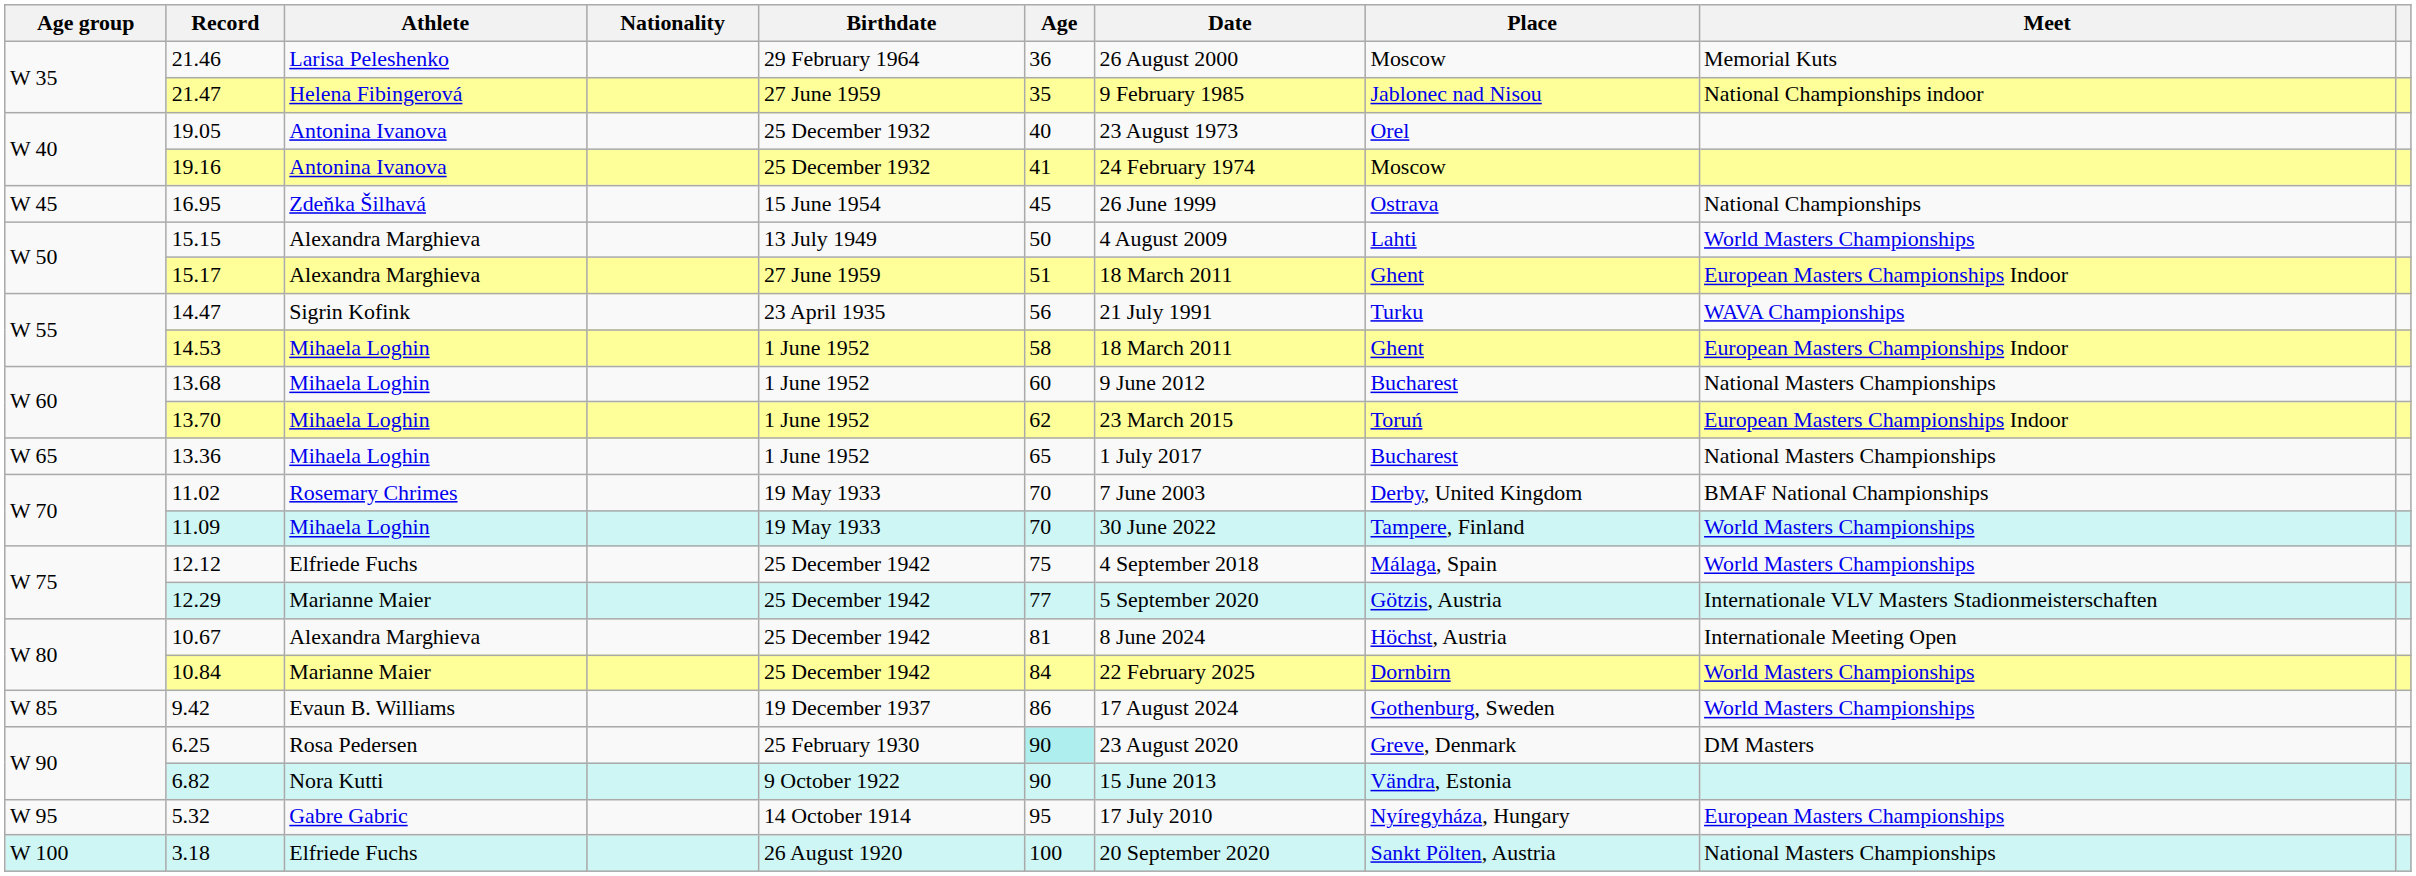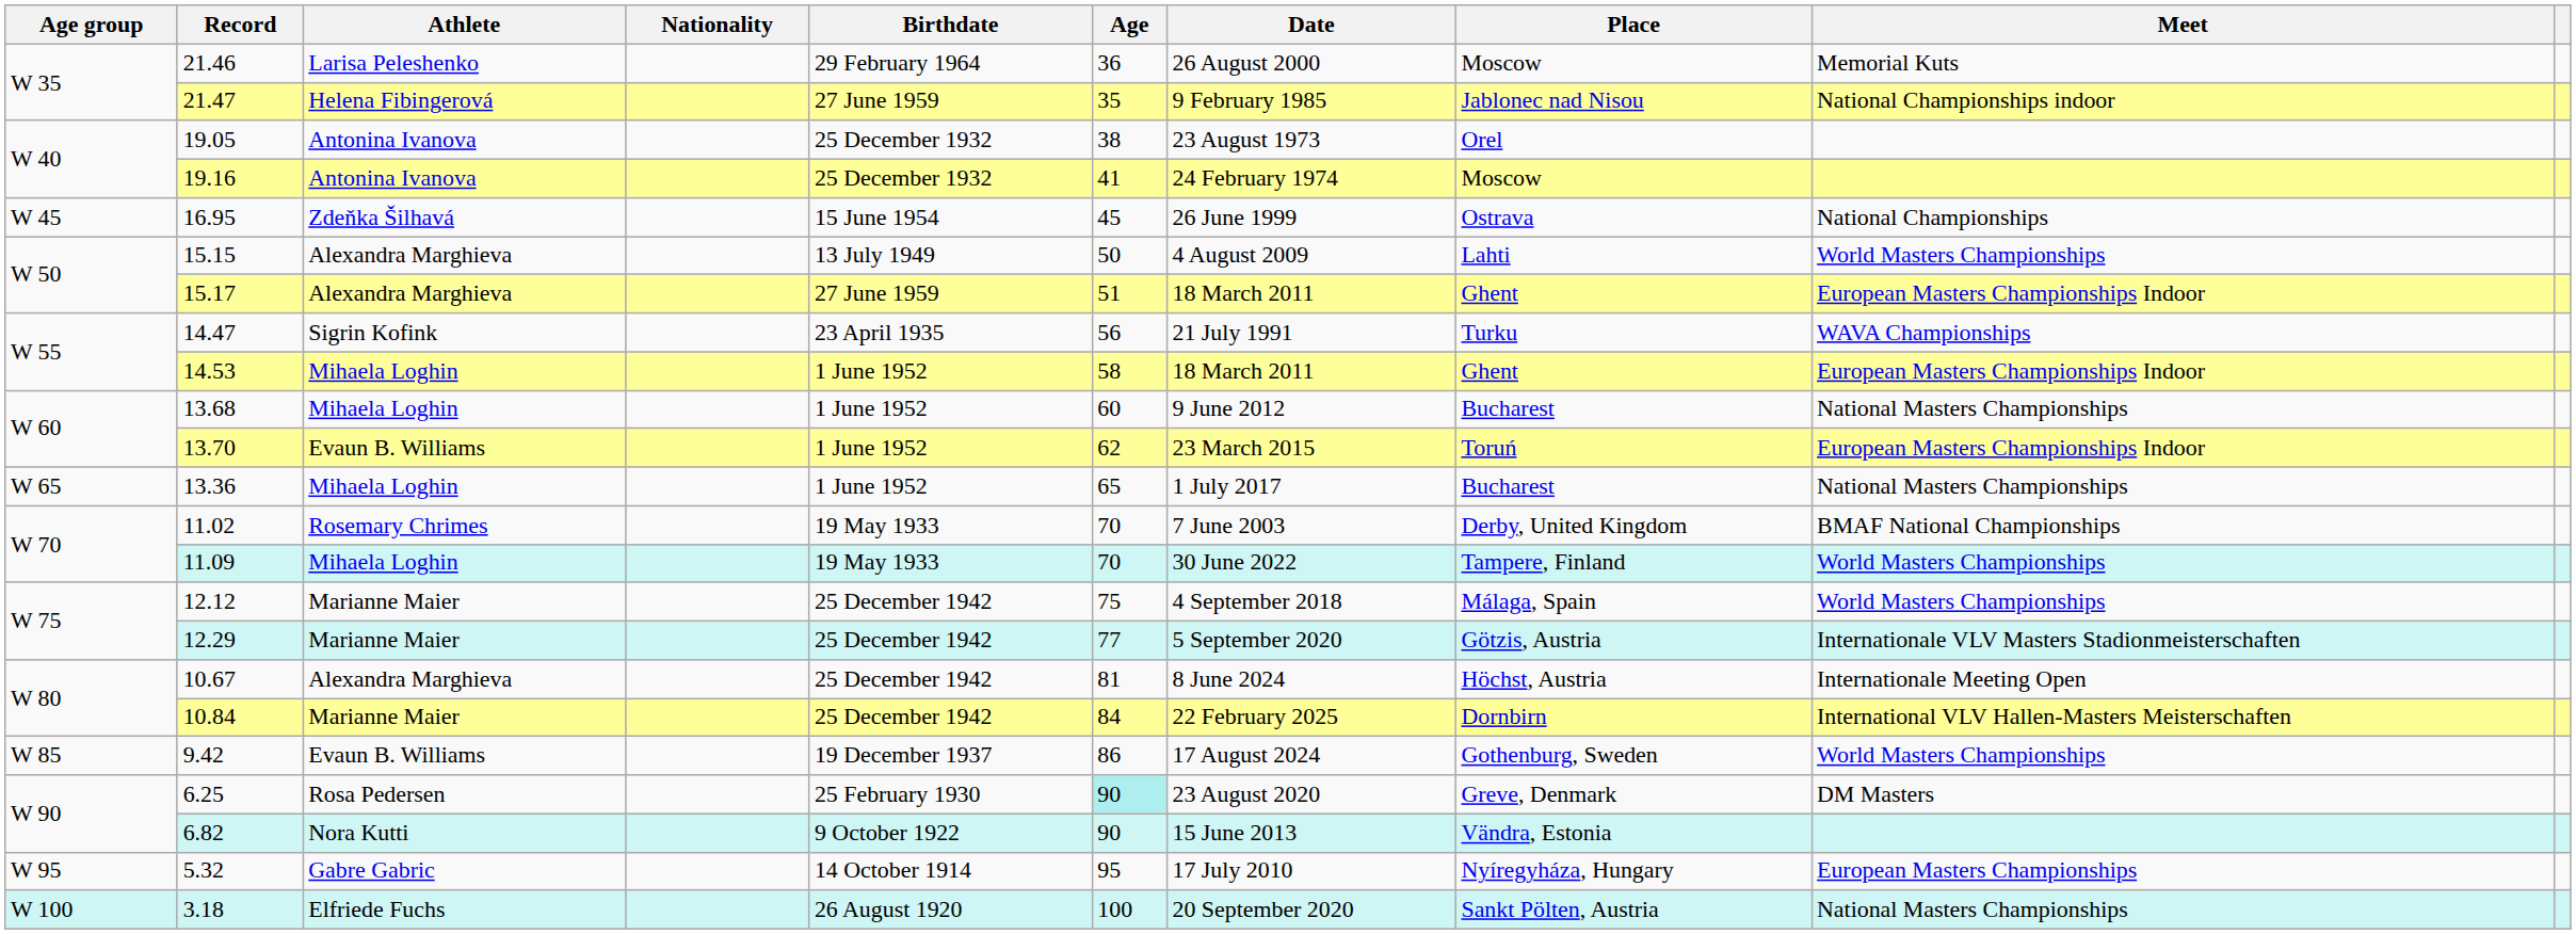 <table class="wikitable" style="font-size:90%; width: 100%;">
 <tr>
 <th>Age group</th>
 <th>Record</th>
 <th>Athlete</th>
 <th>Nationality</th>
 <th>Birthdate</th>
 <th>Age</th>
 <th>Date</th>
 <th>Place</th>
 <th>Meet</th>
 <th></th>
 </tr>
 <tr>
 <td rowspan=2>W 35</td>
 <td>21.46</td>
 <td><a href='#'>Larisa Peleshenko</a></td>
 <td></td>
 <td>29 February 1964</td>
 <td>36</td>
 <td>26 August 2000</td>
 <td>Moscow </td>
 <td>Memorial Kuts</td>
 <td></td>
 </tr>
 <tr style="background:#ff9;">
 <td>21.47 </td>
 <td><a href='#'>Helena Fibingerová</a></td>
 <td></td>
 <td>27 June 1959</td>
 <td>35</td>
 <td>9 February 1985</td>
 <td><a href='#'>Jablonec nad Nisou</a> </td>
 <td>National Championships indoor</td>
 <td></td>
 </tr>
 <tr>
 <td rowspan=2>W 40</td>
 <td>19.05</td>
 <td><a href='#'>Antonina Ivanova</a></td>
 <td></td>
 <td>25 December 1932</td>
-<td>40</td>
+<td>38</td>
 <td>23 August 1973</td>
 <td><a href='#'>Orel</a> </td>
 <td></td>
 <td></td>
 </tr>
 <tr style="background:#ff9;">
 <td>19.16 </td>
 <td><a href='#'>Antonina Ivanova</a></td>
 <td></td>
 <td>25 December 1932</td>
 <td>41</td>
 <td>24 February 1974</td>
 <td>Moscow </td>
 <td></td>
 <td></td>
 </tr>
 <tr>
 <td>W 45</td>
 <td>16.95</td>
 <td><a href='#'>Zdeňka Šilhavá</a></td>
 <td></td>
 <td>15 June 1954</td>
 <td>45</td>
 <td>26 June 1999</td>
 <td><a href='#'>Ostrava</a> </td>
 <td>National Championships</td>
 <td></td>
 </tr>
 <tr>
 <td rowspan=2>W 50</td>
 <td>15.15</td>
 <td>Alexandra Marghieva</td>
 <td></td>
 <td>13 July 1949</td>
 <td>50</td>
 <td>4 August 2009</td>
 <td><a href='#'>Lahti</a> </td>
 <td><a href='#'>World Masters Championships</a></td>
 <td></td>
 </tr>
 <tr style="background:#ff9;">
 <td>15.17 </td>
 <td>Alexandra Marghieva</td>
 <td></td>
 <td>27 June 1959</td>
 <td>51</td>
 <td>18 March 2011</td>
 <td><a href='#'>Ghent</a> </td>
 <td><a href='#'>European Masters Championships</a> Indoor</td>
 <td></td>
 </tr>
 <tr>
 <td rowspan=2>W 55</td>
 <td>14.47</td>
 <td>Sigrin Kofink</td>
 <td></td>
 <td>23 April 1935</td>
 <td>56</td>
 <td>21 July 1991</td>
 <td><a href='#'>Turku</a> </td>
 <td><a href='#'>WAVA Championships</a></td>
 <td></td>
 </tr>
 <tr style="background:#ff9;">
 <td>14.53 </td>
 <td><a href='#'>Mihaela Loghin</a></td>
 <td></td>
 <td>1 June 1952</td>
 <td>58</td>
 <td>18 March 2011</td>
 <td><a href='#'>Ghent</a> </td>
 <td><a href='#'>European Masters Championships</a> Indoor</td>
 <td></td>
 </tr>
 <tr>
 <td rowspan=2>W 60</td>
 <td>13.68</td>
 <td><a href='#'>Mihaela Loghin</a></td>
 <td></td>
 <td>1 June 1952</td>
 <td>60</td>
 <td>9 June 2012</td>
 <td><a href='#'>Bucharest</a> </td>
 <td>National Masters Championships</td>
 <td></td>
 </tr>
 <tr style="background:#ff9;">
 <td>13.70 </td>
-<td><a href='#'>Mihaela Loghin</a></td>
+<td>Evaun B. Williams</td>
 <td></td>
 <td>1 June 1952</td>
 <td>62</td>
 <td>23 March 2015</td>
 <td><a href='#'>Toruń</a> </td>
 <td><a href='#'>European Masters Championships</a> Indoor</td>
 <td></td>
 </tr>
 <tr>
 <td>W 65</td>
 <td>13.36</td>
 <td><a href='#'>Mihaela Loghin</a></td>
 <td></td>
 <td>1 June 1952</td>
 <td>65</td>
 <td>1 July 2017</td>
 <td><a href='#'>Bucharest</a> </td>
 <td>National Masters Championships</td>
 <td></td>
 </tr>
 <tr>
 <td rowspan=2>W 70</td>
 <td>11.02</td>
 <td><a href='#'>Rosemary Chrimes</a></td>
 <td></td>
 <td>19 May 1933</td>
 <td>70</td>
 <td>7 June 2003</td>
 <td><a href='#'>Derby</a>, United Kingdom</td>
 <td>BMAF National Championships</td>
 <td></td>
 </tr>
 <tr style="background:#cef6f5;">
 <td>11.09</td>
 <td><a href='#'>Mihaela Loghin</a></td>
 <td></td>
 <td>19 May 1933</td>
 <td>70</td>
 <td>30 June 2022</td>
 <td><a href='#'>Tampere</a>, Finland</td>
 <td><a href='#'>World Masters Championships</a></td>
 <td></td>
 </tr>
 <tr>
 <td rowspan=2>W 75</td>
 <td>12.12</td>
-<td>Elfriede Fuchs</td>
+<td>Marianne Maier</td>
 <td></td>
 <td>25 December 1942</td>
 <td>75</td>
 <td>4 September 2018</td>
 <td><a href='#'>Málaga</a>, Spain</td>
 <td><a href='#'>World Masters Championships</a></td>
 <td></td>
 </tr>
 <tr style="background:#cef6f5;">
 <td>12.29</td>
 <td>Marianne Maier</td>
 <td></td>
 <td>25 December 1942</td>
 <td>77</td>
 <td>5 September 2020</td>
 <td><a href='#'>Götzis</a>, Austria</td>
 <td>Internationale VLV Masters Stadionmeisterschaften</td>
 <td></td>
 </tr>
 <tr>
 <td rowspan=2>W 80</td>
 <td>10.67</td>
 <td>Alexandra Marghieva</td>
 <td></td>
 <td>25 December 1942</td>
 <td>81</td>
 <td>8 June 2024</td>
 <td><a href='#'>Höchst</a>, Austria</td>
 <td>Internationale Meeting Open</td>
 <td></td>
 </tr>
 <tr style="background:#ff9;">
 <td>10.84 </td>
 <td>Marianne Maier</td>
 <td></td>
 <td>25 December 1942</td>
 <td>84</td>
 <td>22 February 2025</td>
 <td><a href='#'>Dornbirn</a> </td>
-<td><a href='#'>World Masters Championships</a></td>
+<td>International VLV Hallen-Masters Meisterschaften</td>
 <td></td>
 </tr>
 <tr>
 <td>W 85</td>
 <td>9.42</td>
 <td>Evaun B. Williams</td>
 <td></td>
 <td>19 December 1937</td>
 <td>86</td>
 <td>17 August 2024</td>
 <td><a href='#'>Gothenburg</a>, Sweden</td>
 <td><a href='#'>World Masters Championships</a></td>
 <td></td>
 </tr>
 <tr>
 <td rowspan=2>W 90</td>
 <td>6.25</td>
 <td>Rosa Pedersen</td>
 <td></td>
 <td>25 February 1930</td>
 <td style="background: paleturquoise;">90</td>
 <td>23 August 2020</td>
 <td><a href='#'>Greve</a>, Denmark</td>
 <td>DM Masters</td>
 <td></td>
 </tr>
 <tr style="background:#cef6f5;">
 <td>6.82</td>
 <td>Nora Kutti</td>
 <td></td>
 <td>9 October 1922</td>
 <td>90</td>
 <td>15 June 2013</td>
 <td><a href='#'>Vändra</a>, Estonia</td>
 <td></td>
 <td></td>
 </tr>
 <tr>
 <td>W 95</td>
 <td>5.32</td>
 <td><a href='#'>Gabre Gabric</a></td>
 <td></td>
 <td>14 October 1914</td>
 <td>95</td>
 <td>17 July 2010</td>
 <td><a href='#'>Nyíregyháza</a>, Hungary</td>
 <td><a href='#'>European Masters Championships</a></td>
 <td></td>
 </tr>
 <tr style="background:#cef6f5;">
 <td>W 100</td>
 <td>3.18</td>
 <td>Elfriede Fuchs</td>
 <td></td>
 <td>26 August 1920</td>
 <td>100</td>
 <td>20 September 2020</td>
 <td><a href='#'>Sankt Pölten</a>, Austria</td>
 <td>National Masters Championships</td>
 <td></td>
 </tr>
 </table>
